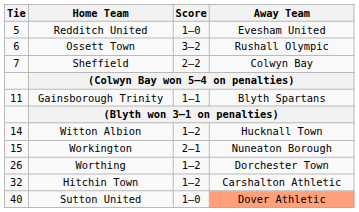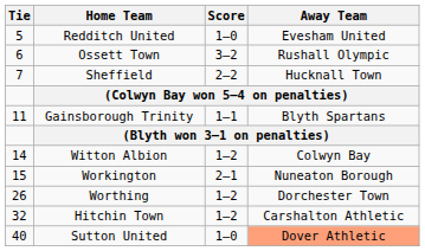 <table class="wikitable" style="text-align:center;">
 <tr>
 <th width=20>Tie</th>
 <th width=175>Home Team</th>
 <th width=20>Score</th>
 <th width=175>Away Team</th>
 </tr>
 <tr>
 <td>5</td>
 <td>Redditch United</td>
 <td>1–0</td>
 <td>Evesham United</td>
 </tr>
 <tr>
 <td>6</td>
 <td>Ossett Town</td>
 <td>3–2</td>
 <td>Rushall Olympic</td>
 </tr>
 <tr>
 <td>7</td>
 <td>Sheffield</td>
 <td>2–2</td>
-<td>Colwyn Bay</td>
+<td>Hucknall Town</td>
 </tr>
 <tr>
 <td></td>
 <th colspan="5">(Colwyn Bay won 5–4 on penalties)</th>
 </tr>
 <tr>
 <td>11</td>
 <td>Gainsborough Trinity</td>
 <td>1–1</td>
 <td>Blyth Spartans</td>
 </tr>
 <tr>
 <td></td>
 <th colspan="5">(Blyth won 3–1 on penalties)</th>
 </tr>
 <tr>
 <td>14</td>
 <td>Witton Albion</td>
 <td>1–2</td>
-<td>Hucknall Town</td>
+<td>Colwyn Bay</td>
 </tr>
 <tr>
 <td>15</td>
 <td>Workington</td>
 <td>2–1</td>
 <td>Nuneaton Borough</td>
 </tr>
 <tr>
 <td>26</td>
 <td>Worthing</td>
 <td>1–2</td>
 <td>Dorchester Town</td>
 </tr>
 <tr>
 <td>32</td>
 <td>Hitchin Town</td>
 <td>1–2</td>
 <td>Carshalton Athletic</td>
 </tr>
 <tr>
 <td>40</td>
 <td>Sutton United</td>
 <td>1–0</td>
 <td style="background: lightsalmon;">Dover Athletic</td>
 </tr>
 </table>
